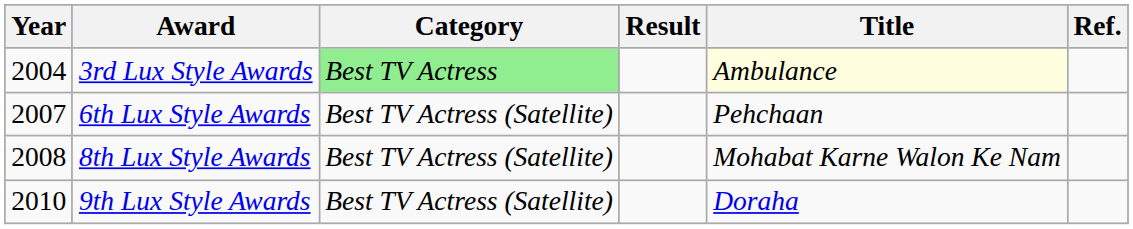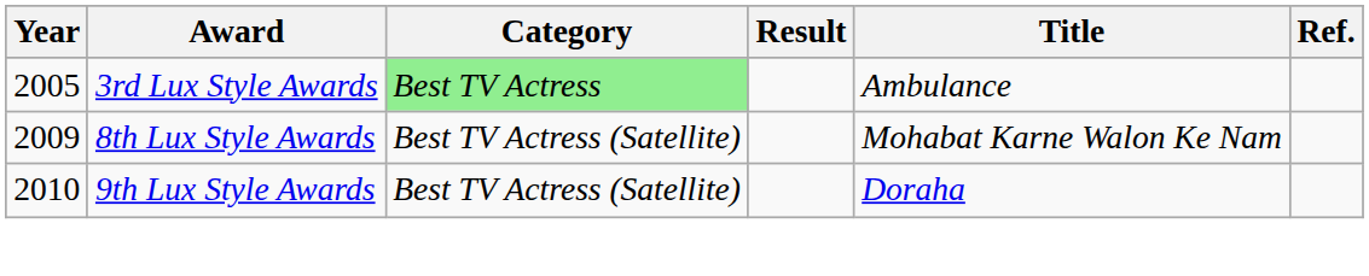 <table class="wikitable">
 <tr>
 <th>Year</th>
 <th>Award</th>
 <th>Category</th>
 <th>Result</th>
 <th>Title</th>
 <th>Ref.</th>
 </tr>
 <tr>
-<td>2004</td>
+<td>2005</td>
 <td><em><a href='#'>3rd Lux Style Awards</a></em></td>
 <td style="background: lightgreen;"><em>Best TV Actress</em></td>
 <td></td>
-<td style="background: lightyellow;"><em>Ambulance</em></td>
+<td><em>Ambulance</em></td>
 <td></td>
 </tr>
 <tr>
-<td>2007</td>
-<td><em><a href='#'>6th Lux Style Awards</a></em></td>
-<td><em>Best TV Actress (Satellite)</em></td>
-<td></td>
-<td><em>Pehchaan</em></td>
-<td></td>
-</tr>
-<tr>
-<td>2008</td>
+<td>2009</td>
 <td><em><a href='#'>8th Lux Style Awards</a></em></td>
 <td><em>Best TV Actress (Satellite)</em></td>
 <td></td>
 <td><em>Mohabat Karne Walon Ke Nam</em></td>
 <td></td>
 </tr>
 <tr>
 <td>2010</td>
 <td><em><a href='#'>9th Lux Style Awards</a></em></td>
 <td><em>Best TV Actress (Satellite)</em></td>
 <td></td>
 <td><em><a href='#'>Doraha</a></em></td>
 <td></td>
 </tr>
 </table>
